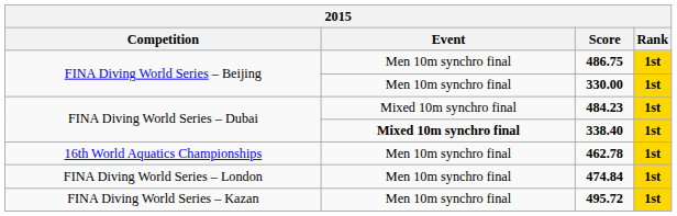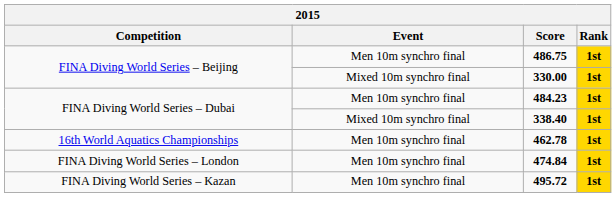 <table class="wikitable" style="text-align:center; font-size:small;">
 <tr>
 <th colspan="4"><strong>2015</strong></th>
 </tr>
 <tr>
 <th width="300">Competition<br></th>
 <th width="240">Event</th>
 <th width="50">Score</th>
 <th width="30">Rank</th>
 </tr>
 <tr>
 <td rowspan="2"><a href='#'>FINA Diving World Series</a> – Beijing</td>
 <td>Men 10m synchro final</td>
 <td><strong>486.75</strong></td>
 <td bgcolor="gold"><strong>1st</strong></td>
 </tr>
 <tr>
-<td>Men 10m synchro final</td>
+<td>Mixed 10m synchro final</td>
 <td><strong>330.00</strong></td>
 <td bgcolor="gold"><strong>1st</strong></td>
 </tr>
 <tr>
 <td rowspan="2">FINA Diving World Series – Dubai</td>
-<td>Mixed 10m synchro final</td>
+<td>Men 10m synchro final</td>
 <td><strong>484.23</strong></td>
 <td bgcolor="gold"><strong>1st</strong></td>
 </tr>
 <tr>
-<td><strong>Mixed 10m synchro final</strong></td>
+<td>Mixed 10m synchro final</td>
 <td><strong>338.40</strong></td>
 <td bgcolor="gold"><strong>1st</strong></td>
 </tr>
 <tr>
 <td><a href='#'>16th World Aquatics Championships</a></td>
 <td>Men 10m synchro final</td>
 <td><strong>462.78</strong></td>
 <td bgcolor="gold"><strong>1st</strong></td>
 </tr>
 <tr>
 <td>FINA Diving World Series – London</td>
 <td>Men 10m synchro final</td>
 <td><strong>474.84</strong></td>
 <td bgcolor="gold"><strong>1st</strong></td>
 </tr>
 <tr>
 <td>FINA Diving World Series – Kazan</td>
 <td>Men 10m synchro final</td>
 <td><strong>495.72</strong></td>
 <td bgcolor="gold"><strong>1st</strong></td>
 </tr>
 </table>
